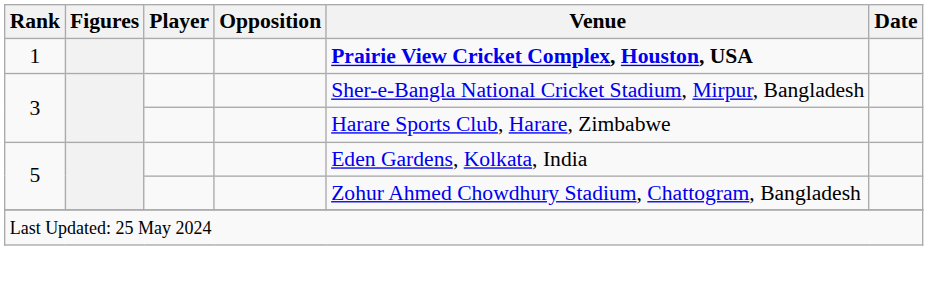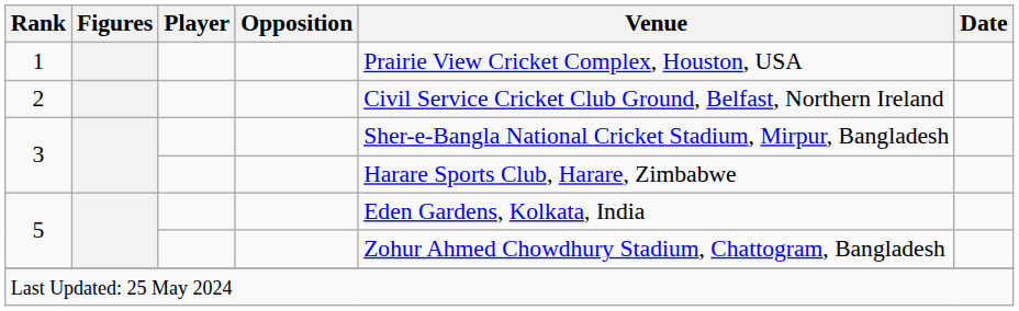 <table class="wikitable plainrowheaders sortable">
 <tr>
 <th scope=col>Rank</th>
 <th scope=col>Figures</th>
 <th scope=col>Player</th>
 <th scope=col>Opposition</th>
 <th scope=col>Venue</th>
 <th scope=col>Date</th>
 </tr>
 <tr>
 <td align=center>1</td>
 <th scope=row style=text-align:center;></th>
 <td></td>
 <td></td>
-<td><strong><a href='#'>Prairie View Cricket Complex</a>, <a href='#'>Houston</a>, USA</strong></td>
+<td><a href='#'>Prairie View Cricket Complex</a>, <a href='#'>Houston</a>, USA</td>
+<td></td>
+</tr>
+<tr>
+<td align=center>2</td>
+<th scope=row style=text-align:center;></th>
+<td></td>
+<td></td>
+<td><a href='#'>Civil Service Cricket Club Ground</a>, <a href='#'>Belfast</a>, Northern Ireland</td>
 <td></td>
 </tr>
 <tr>
 <td align=center rowspan=2>3</td>
 <th scope=row style=text-align:center; rowspan=2></th>
 <td></td>
 <td></td>
 <td><a href='#'>Sher-e-Bangla National Cricket Stadium</a>, <a href='#'>Mirpur</a>, Bangladesh</td>
 <td></td>
 </tr>
 <tr>
 <td></td>
 <td></td>
 <td><a href='#'>Harare Sports Club</a>, <a href='#'>Harare</a>, Zimbabwe</td>
 <td></td>
 </tr>
 <tr>
 <td align=center rowspan=2>5</td>
 <th scope=row style=text-align:center; rowspan=2></th>
 <td></td>
 <td></td>
 <td><a href='#'>Eden Gardens</a>, <a href='#'>Kolkata</a>, India</td>
 <td> </td>
 </tr>
 <tr>
 <td></td>
 <td></td>
 <td><a href='#'>Zohur Ahmed Chowdhury Stadium</a>, <a href='#'>Chattogram</a>, Bangladesh</td>
 <td></td>
 </tr>
 <tr>
 </tr>
 <tr class=sortbottom>
 <td colspan=6><small>Last Updated: 25 May 2024</small></td>
 </tr>
 </table>
